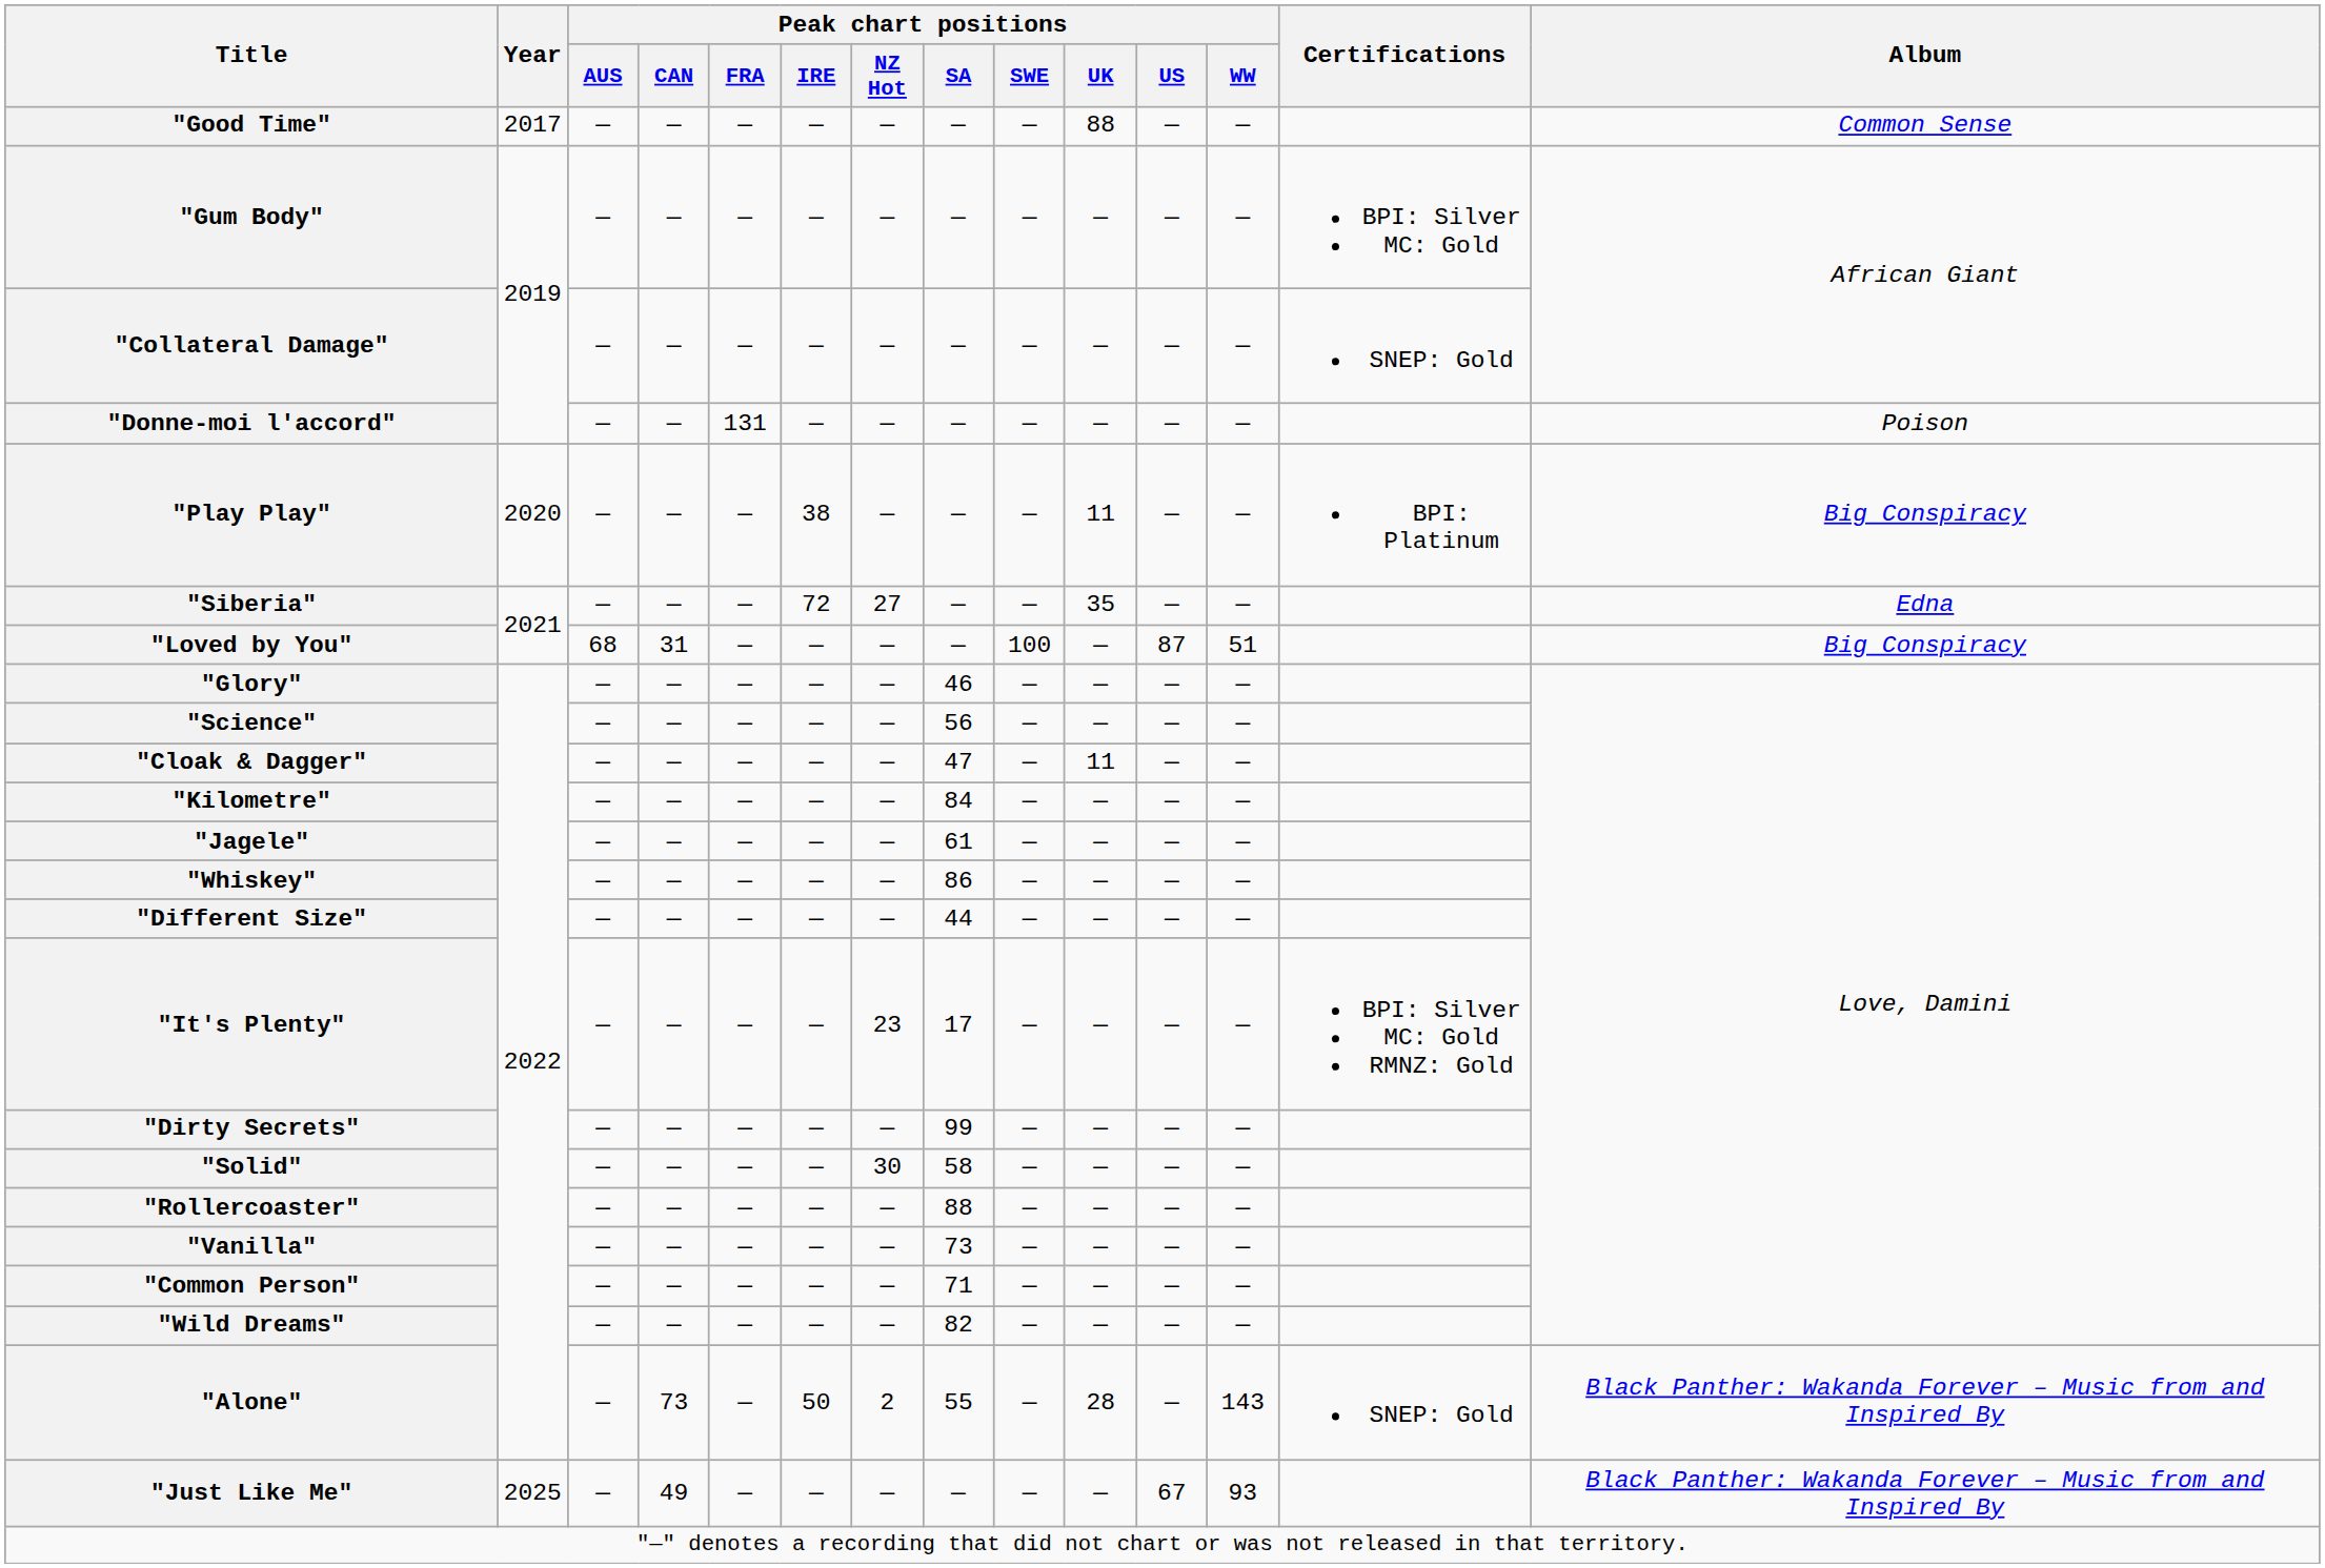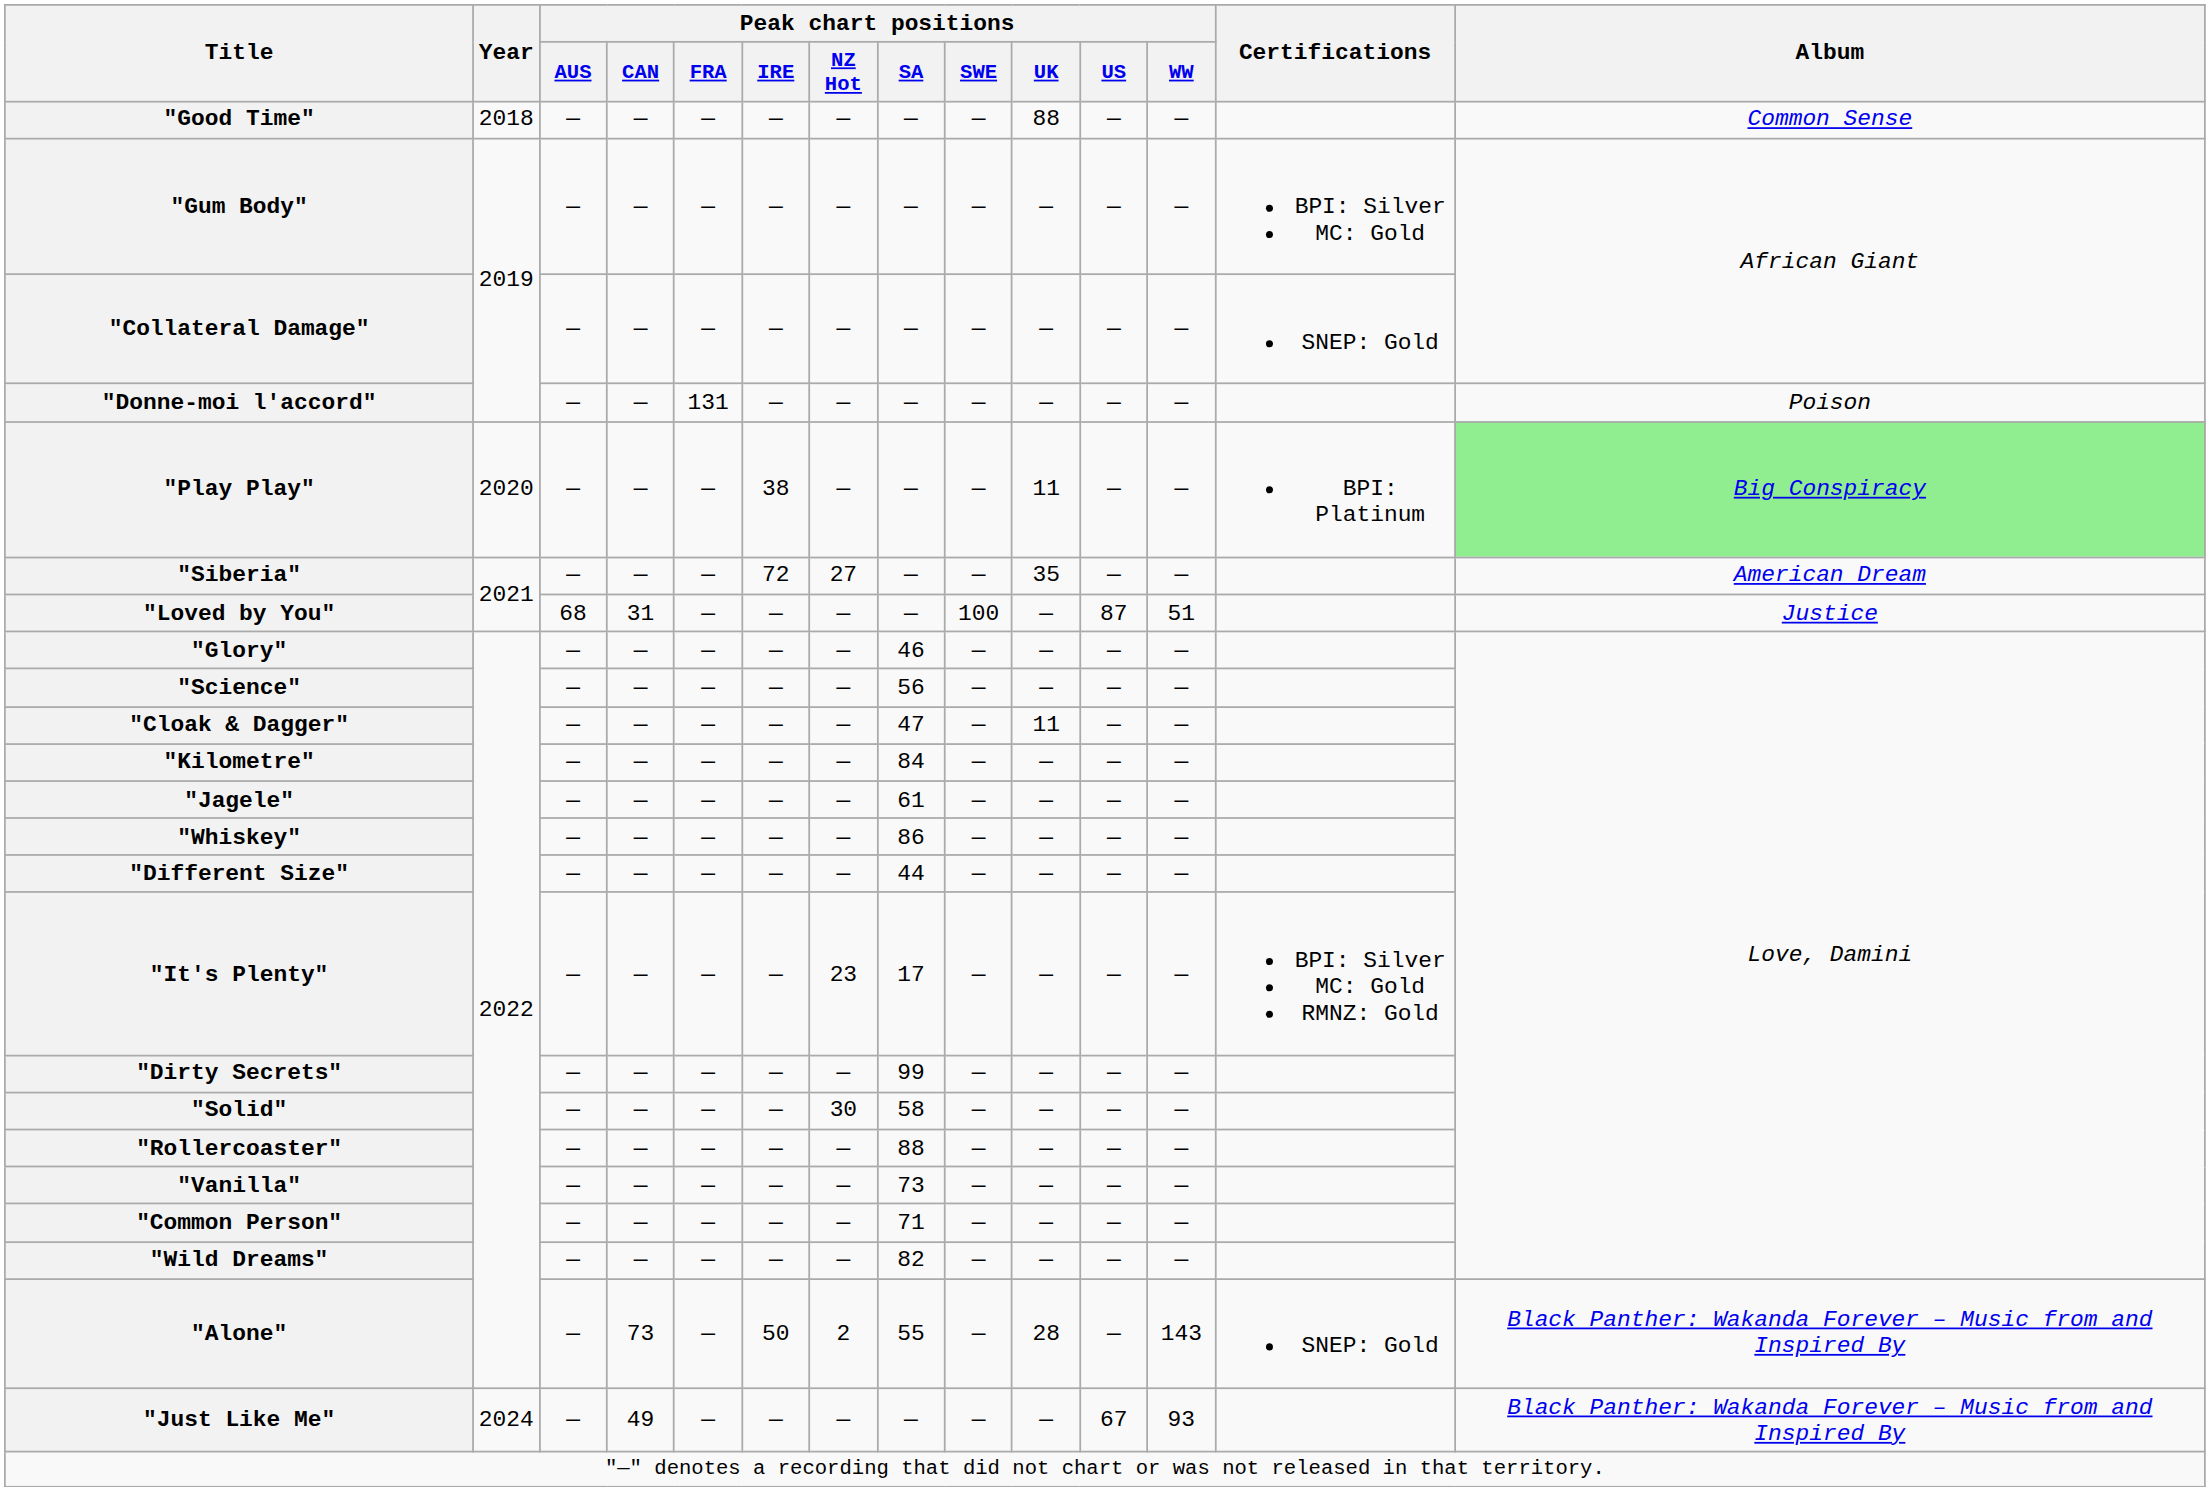 <table class="wikitable plainrowheaders" style="text-align:center;">
 <tr>
 <th scope="col" rowspan="2" style="width:20em;">Title</th>
 <th scope="col" rowspan="2" style="width:1em;">Year</th>
 <th scope="col" colspan="10">Peak chart positions</th>
 <th scope="col" rowspan="2" style="width:10em;">Certifications</th>
 <th scope="col" rowspan="2">Album</th>
 </tr>
 <tr>
 <th scope="col" style="width:2.8em;font-size:90%;"><a href='#'>AUS</a><br></th>
 <th scope="col" style="width:2.8em;font-size:90%;"><a href='#'>CAN</a><br></th>
 <th scope="col" style="width:2.8em;font-size:90%;"><a href='#'>FRA</a><br></th>
 <th scope="col" style="width:2.8em;font-size:90%;"><a href='#'>IRE</a><br></th>
 <th scope="col" style="width:2.8em;font-size:90%;"><a href='#'>NZ<br>Hot</a><br></th>
 <th scope="col" style="width:2.8em;font-size:90%;"><a href='#'>SA</a><br></th>
 <th scope="col" style="width:2.8em;font-size:90%;"><a href='#'>SWE</a><br></th>
 <th scope="col" style="width:2.8em;font-size:90%;"><a href='#'>UK</a><br></th>
 <th scope="col" style="width:2.8em;font-size:90%;"><a href='#'>US</a><br></th>
 <th scope="col" style="width:2.8em;font-size:90%;"><a href='#'>WW</a><br></th>
 </tr>
 <tr>
 <th scope="row">"Good Time"<br></th>
-<td>2017</td>
+<td>2018</td>
 <td>—</td>
 <td>—</td>
 <td>—</td>
 <td>—</td>
 <td>—</td>
 <td>—</td>
 <td>—</td>
 <td>88</td>
 <td>—</td>
 <td>—</td>
 <td></td>
 <td><em><a href='#'>Common Sense</a></em></td>
 </tr>
 <tr>
 <th scope="row">"Gum Body"<br></th>
 <td rowspan=3>2019</td>
 <td>—</td>
 <td>—</td>
 <td>—</td>
 <td>—</td>
 <td>—</td>
 <td>—</td>
 <td>—</td>
 <td>—</td>
 <td>—</td>
 <td>—</td>
 <td><br><ul><li>BPI: Silver</li><li>MC: Gold</li></ul></td>
 <td rowspan="2"><em>African Giant</em></td>
 </tr>
 <tr>
 <th scope="row">"Collateral Damage"</th>
 <td>—</td>
 <td>—</td>
 <td>—</td>
 <td>—</td>
 <td>—</td>
 <td>—</td>
 <td>—</td>
 <td>—</td>
 <td>—</td>
 <td>—</td>
 <td><br><ul><li>SNEP: Gold</li></ul></td>
 </tr>
 <tr>
 <th scope="row">"Donne-moi l'accord"<br></th>
 <td>—</td>
 <td>—</td>
 <td>131</td>
 <td>—</td>
 <td>—</td>
 <td>—</td>
 <td>—</td>
 <td>—</td>
 <td>—</td>
 <td>—</td>
 <td></td>
 <td><em>Poison</em></td>
 </tr>
 <tr>
 <th scope="row">"Play Play"<br></th>
 <td>2020</td>
 <td>—</td>
 <td>—</td>
 <td>—</td>
 <td>38</td>
 <td>—</td>
 <td>—</td>
 <td>—</td>
 <td>11</td>
 <td>—</td>
 <td>—</td>
 <td><br><ul><li>BPI: Platinum</li></ul></td>
-<td><em><a href='#'>Big Conspiracy</a></em></td>
+<td style="background: lightgreen;"><em><a href='#'>Big Conspiracy</a></em></td>
 </tr>
 <tr>
 <th scope="row">"Siberia"<br></th>
 <td rowspan=2>2021</td>
 <td>—</td>
 <td>—</td>
 <td>—</td>
 <td>72</td>
 <td>27</td>
 <td>—</td>
 <td>—</td>
 <td>35</td>
 <td>—</td>
 <td>—</td>
 <td></td>
-<td><em><a href='#'>Edna</a></em></td>
+<td><em><a href='#'>American Dream</a></em></td>
 </tr>
 <tr>
 <th scope="row">"Loved by You"<br></th>
 <td>68</td>
 <td>31</td>
 <td>—</td>
 <td>—</td>
 <td>—</td>
 <td>—</td>
 <td>100</td>
 <td>—</td>
 <td>87</td>
 <td>51</td>
 <td></td>
-<td><em><a href='#'>Big Conspiracy</a></em></td>
+<td><em><a href='#'>Justice</a></em></td>
 </tr>
 <tr>
 <th scope="row">"Glory"<br></th>
 <td rowspan="15">2022</td>
 <td>—</td>
 <td>—</td>
 <td>—</td>
 <td>—</td>
 <td>—</td>
 <td>46</td>
 <td>—</td>
 <td>—</td>
 <td>—</td>
 <td>—</td>
 <td></td>
 <td rowspan="14"><em>Love, Damini</em></td>
 </tr>
 <tr>
 <th scope="row">"Science"</th>
 <td>—</td>
 <td>—</td>
 <td>—</td>
 <td>—</td>
 <td>—</td>
 <td>56</td>
 <td>—</td>
 <td>—</td>
 <td>—</td>
 <td>—</td>
 <td></td>
 </tr>
 <tr>
 <th scope="row">"Cloak & Dagger"<br></th>
 <td>—</td>
 <td>—</td>
 <td>—</td>
 <td>—</td>
 <td>—</td>
 <td>47</td>
 <td>—</td>
 <td>11</td>
 <td>—</td>
 <td>—</td>
 <td></td>
 </tr>
 <tr>
 <th scope="row">"Kilometre"</th>
 <td>—</td>
 <td>—</td>
 <td>—</td>
 <td>—</td>
 <td>—</td>
 <td>84</td>
 <td>—</td>
 <td>—</td>
 <td>—</td>
 <td>—</td>
 <td></td>
 </tr>
 <tr>
 <th scope="row">"Jagele"</th>
 <td>—</td>
 <td>—</td>
 <td>—</td>
 <td>—</td>
 <td>—</td>
 <td>61</td>
 <td>—</td>
 <td>—</td>
 <td>—</td>
 <td>—</td>
 <td></td>
 </tr>
 <tr>
 <th scope="row">"Whiskey"</th>
 <td>—</td>
 <td>—</td>
 <td>—</td>
 <td>—</td>
 <td>—</td>
 <td>86</td>
 <td>—</td>
 <td>—</td>
 <td>—</td>
 <td>—</td>
 <td></td>
 </tr>
 <tr>
 <th scope="row">"Different Size"<br></th>
 <td>—</td>
 <td>—</td>
 <td>—</td>
 <td>—</td>
 <td>—</td>
 <td>44</td>
 <td>—</td>
 <td>—</td>
 <td>—</td>
 <td>—</td>
 <td></td>
 </tr>
 <tr>
 <th scope="row">"It's Plenty"</th>
 <td>—</td>
 <td>—</td>
 <td>—</td>
 <td>—</td>
 <td>23</td>
 <td>17</td>
 <td>—</td>
 <td>—</td>
 <td>—</td>
 <td>—</td>
 <td><br><ul><li>BPI: Silver</li><li>MC: Gold</li><li>RMNZ: Gold</li></ul></td>
 </tr>
 <tr>
 <th scope="row">"Dirty Secrets"</th>
 <td>—</td>
 <td>—</td>
 <td>—</td>
 <td>—</td>
 <td>—</td>
 <td>99</td>
 <td>—</td>
 <td>—</td>
 <td>—</td>
 <td>—</td>
 <td></td>
 </tr>
 <tr>
 <th scope="row">"Solid"<br></th>
 <td>—</td>
 <td>—</td>
 <td>—</td>
 <td>—</td>
 <td>30</td>
 <td>58</td>
 <td>—</td>
 <td>—</td>
 <td>—</td>
 <td>—</td>
 <td></td>
 </tr>
 <tr>
 <th scope="row">"Rollercoaster"<br></th>
 <td>—</td>
 <td>—</td>
 <td>—</td>
 <td>—</td>
 <td>—</td>
 <td>88</td>
 <td>—</td>
 <td>—</td>
 <td>—</td>
 <td>—</td>
 <td></td>
 </tr>
 <tr>
 <th scope="row">"Vanilla"</th>
 <td>—</td>
 <td>—</td>
 <td>—</td>
 <td>—</td>
 <td>—</td>
 <td>73</td>
 <td>—</td>
 <td>—</td>
 <td>—</td>
 <td>—</td>
 <td></td>
 </tr>
 <tr>
 <th scope="row">"Common Person"</th>
 <td>—</td>
 <td>—</td>
 <td>—</td>
 <td>—</td>
 <td>—</td>
 <td>71</td>
 <td>—</td>
 <td>—</td>
 <td>—</td>
 <td>—</td>
 <td></td>
 </tr>
 <tr>
 <th scope="row">"Wild Dreams"<br></th>
 <td>—</td>
 <td>—</td>
 <td>—</td>
 <td>—</td>
 <td>—</td>
 <td>82</td>
 <td>—</td>
 <td>—</td>
 <td>—</td>
 <td>—</td>
 <td></td>
 </tr>
 <tr>
 <th scope="row">"Alone"</th>
 <td>—</td>
 <td>73</td>
 <td>—</td>
 <td>50</td>
 <td>2</td>
 <td>55</td>
 <td>—</td>
 <td>28</td>
 <td>—</td>
 <td>143</td>
 <td><br><ul><li>SNEP: Gold</li></ul></td>
 <td><em><a href='#'>Black Panther: Wakanda Forever – Music from and Inspired By</a></em></td>
 </tr>
 <tr>
 <th scope="row">"Just Like Me"<br></th>
-<td>2025</td>
+<td>2024</td>
 <td>—</td>
 <td>49</td>
 <td>—</td>
 <td>—</td>
 <td>—</td>
 <td>—</td>
 <td>—</td>
 <td>—</td>
 <td>67</td>
 <td>93</td>
 <td></td>
 <td><em><a href='#'>Black Panther: Wakanda Forever – Music from and Inspired By</a></em></td>
 </tr>
 <tr>
 <td colspan="14" style="font-size:90%">"—" denotes a recording that did not chart or was not released in that territory.</td>
 </tr>
 </table>
